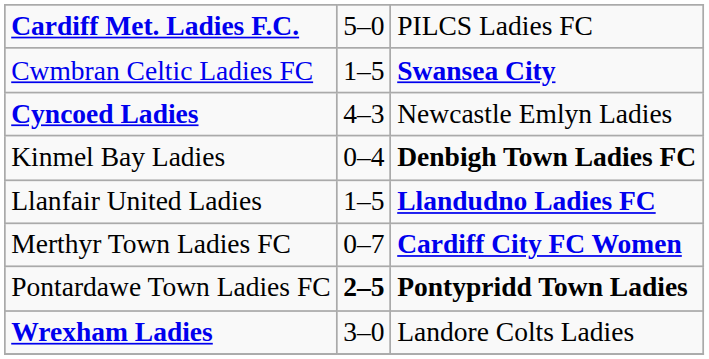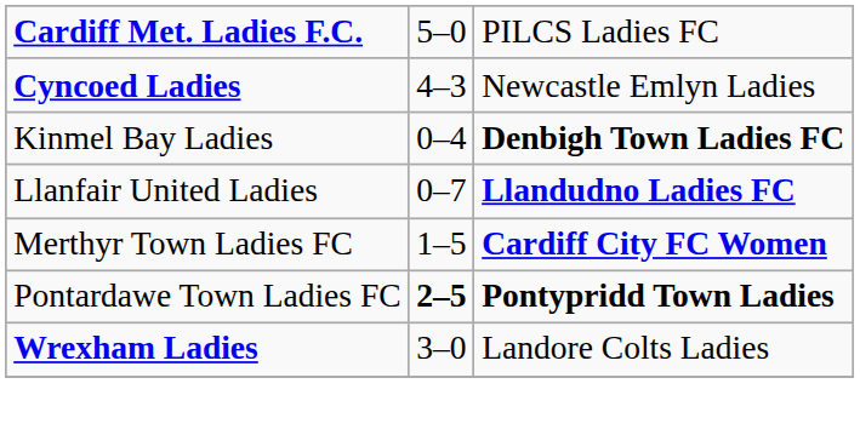 <table class="wikitable">
 <tr>
 <td><strong><a href='#'>Cardiff Met. Ladies F.C.</a></strong></td>
 <td>5–0</td>
 <td>PILCS Ladies FC</td>
-</tr>
-<tr>
-<td><a href='#'>Cwmbran Celtic Ladies FC</a></td>
-<td>1–5</td>
-<td><strong><a href='#'>Swansea City</a></strong></td>
 </tr>
 <tr>
 <td><strong><a href='#'>Cyncoed Ladies</a></strong></td>
 <td>4–3 </td>
 <td>Newcastle Emlyn Ladies</td>
 </tr>
 <tr>
 <td>Kinmel Bay Ladies</td>
 <td>0–4</td>
 <td><strong>Denbigh Town Ladies FC</strong></td>
 </tr>
 <tr>
 <td>Llanfair United Ladies</td>
-<td>1–5</td>
+<td>0–7</td>
 <td><strong><a href='#'>Llandudno Ladies FC</a></strong></td>
 </tr>
 <tr>
 <td>Merthyr Town Ladies FC</td>
-<td>0–7</td>
+<td>1–5</td>
 <td><strong><a href='#'>Cardiff City FC Women</a></strong></td>
 </tr>
 <tr>
 <td>Pontardawe Town Ladies FC</td>
 <td><strong>2–5</strong></td>
 <td><strong>Pontypridd Town Ladies</strong></td>
 </tr>
 <tr>
 <td><strong><a href='#'>Wrexham Ladies</a></strong></td>
 <td>3–0</td>
 <td>Landore Colts Ladies</td>
 </tr>
 <tr>
 </tr>
 </table>
